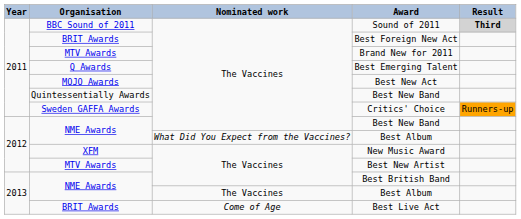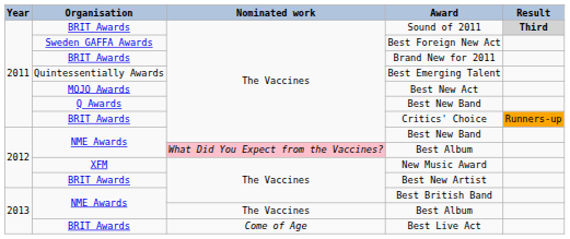 <table class="wikitable" style="text-align:center;">
 <tr>
 <th style="background:#B0C4DE;">Year</th>
 <th style="background:#B0C4DE;">Organisation</th>
 <th style="background:#B0C4DE;">Nominated work</th>
 <th style="background:#B0C4DE;">Award</th>
 <th style="background:#B0C4DE;">Result</th>
 </tr>
 <tr>
 <td rowspan="7">2011</td>
-<td><a href='#'>BBC Sound of 2011</a></td>
+<td><a href='#'>BRIT Awards</a></td>
 <td rowspan="8">The Vaccines</td>
 <td>Sound of 2011</td>
 <td style="background:lightgrey"><strong>Third</strong></td>
 </tr>
 <tr>
-<td><a href='#'>BRIT Awards</a></td>
+<td><a href='#'>Sweden GAFFA Awards</a></td>
 <td>Best Foreign New Act</td>
 <td></td>
 </tr>
 <tr>
-<td><a href='#'>MTV Awards</a></td>
+<td><a href='#'>BRIT Awards</a></td>
 <td>Brand New for 2011</td>
 <td></td>
 </tr>
 <tr>
-<td><a href='#'>Q Awards</a></td>
+<td>Quintessentially Awards</td>
 <td>Best Emerging Talent</td>
 <td></td>
 </tr>
 <tr>
 <td><a href='#'>MOJO Awards</a></td>
 <td>Best New Act</td>
 <td></td>
 </tr>
 <tr>
-<td>Quintessentially Awards</td>
+<td><a href='#'>Q Awards</a></td>
 <td>Best New Band</td>
 <td></td>
 </tr>
 <tr>
-<td><a href='#'>Sweden GAFFA Awards</a></td>
+<td><a href='#'>BRIT Awards</a></td>
 <td>Critics' Choice</td>
 <td style="background:orange">Runners-up</td>
 </tr>
 <tr>
 <td rowspan="4">2012</td>
 <td rowspan="2"><a href='#'>NME Awards</a></td>
 <td>Best New Band</td>
 <td></td>
 </tr>
 <tr>
-<td><em>What Did You Expect from the Vaccines?</em></td>
+<td style="background: pink;"><em>What Did You Expect from the Vaccines?</em></td>
 <td>Best Album</td>
 <td></td>
 </tr>
 <tr>
 <td><a href='#'>XFM</a></td>
 <td rowspan="3">The Vaccines</td>
 <td>New Music Award</td>
 <td></td>
 </tr>
 <tr>
-<td><a href='#'>MTV Awards</a></td>
+<td><a href='#'>BRIT Awards</a></td>
 <td>Best New Artist</td>
 <td></td>
 </tr>
 <tr>
 <td rowspan="3">2013</td>
 <td rowspan="2"><a href='#'>NME Awards</a></td>
 <td>Best British Band</td>
 <td></td>
 </tr>
 <tr>
 <td>The Vaccines</td>
 <td>Best Album</td>
 <td></td>
 </tr>
 <tr>
 <td><a href='#'>BRIT Awards</a></td>
 <td><em>Come of Age</em></td>
 <td>Best Live Act</td>
 <td></td>
 </tr>
 </table>
